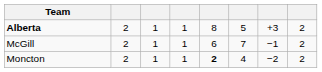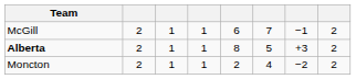 <table class="wikitable" style="text-align:center;">
 <tr>
 <th width=165>Team</th>
 <th width=40></th>
 <th width=40></th>
 <th width=40></th>
 <th width=40></th>
 <th width=40></th>
 <th width=40></th>
 <th width=40></th>
 </tr>
 <tr>
+<td style="text-align:left;">McGill</td>
+<td>2</td>
+<td>1</td>
+<td>1</td>
+<td>6</td>
+<td>7</td>
+<td>−1</td>
+<td>2</td>
+</tr>
+<tr>
 <td style="text-align:left;"><strong>Alberta</strong></td>
 <td>2</td>
 <td>1</td>
 <td>1</td>
 <td>8</td>
 <td>5</td>
 <td>+3</td>
 <td>2</td>
 </tr>
 <tr>
-<td style="text-align:left;">McGill</td>
-<td>2</td>
-<td>1</td>
-<td>1</td>
-<td>6</td>
-<td>7</td>
-<td>−1</td>
-<td>2</td>
-</tr>
-<tr>
 <td style="text-align:left;">Moncton</td>
 <td>2</td>
 <td>1</td>
 <td>1</td>
-<td><strong>2</strong></td>
+<td>2</td>
 <td>4</td>
 <td>−2</td>
 <td>2</td>
 </tr>
 </table>
